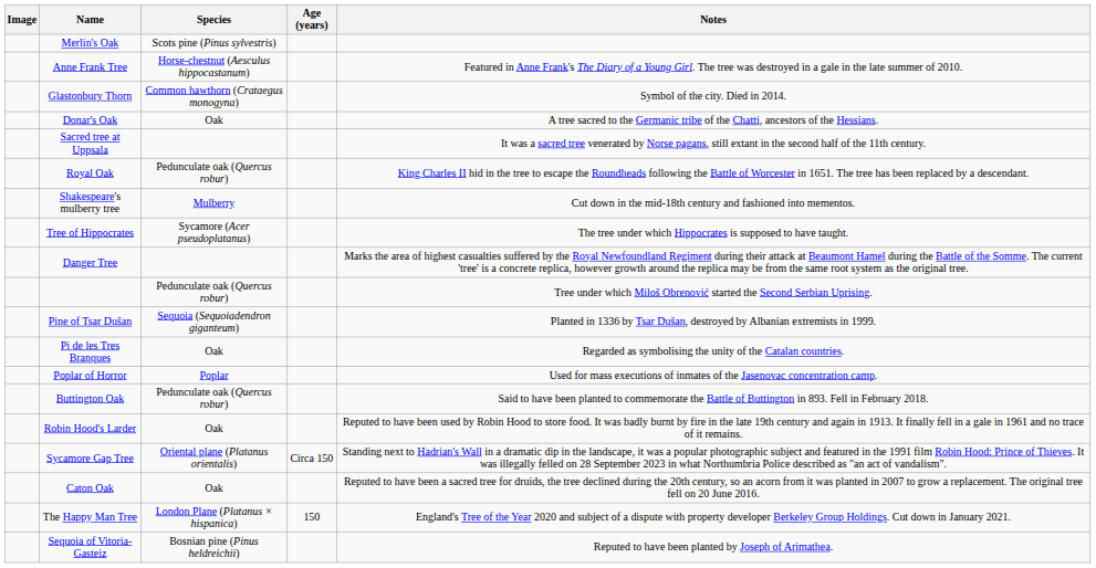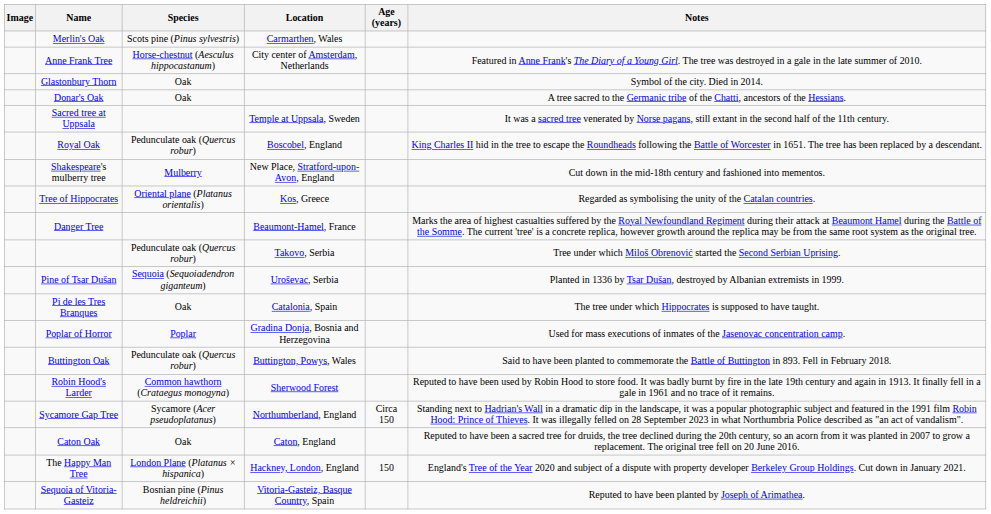 <table class="wikitable" style="text-align:center; width:100%;">
 <tr>
 <th>Image</th>
 <th>Name</th>
 <th>Species</th>
+<th>Location</th>
 <th>Age (years)</th>
 <th>Notes</th>
 </tr>
 <tr>
 <td></td>
 <td><a href='#'>Merlin's Oak</a></td>
 <td>Scots pine (<em>Pinus sylvestris</em>)</td>
+<td><a href='#'>Carmarthen</a>, Wales</td>
 <td></td>
 <td></td>
 </tr>
 <tr>
 <td></td>
 <td><a href='#'>Anne Frank Tree</a></td>
 <td><a href='#'>Horse-chestnut</a> (<em>Aesculus hippocastanum</em>)</td>
+<td>City center of <a href='#'>Amsterdam</a>, Netherlands<br><small></small></td>
 <td></td>
 <td>Featured in <a href='#'>Anne Frank</a>'s <em><a href='#'>The Diary of a Young Girl</a></em>. The tree was destroyed in a gale in the late summer of 2010.</td>
 </tr>
 <tr>
 <td></td>
 <td><a href='#'>Glastonbury Thorn</a></td>
-<td><a href='#'>Common hawthorn</a> (<em>Crataegus monogyna</em>)</td>
+<td>Oak</td>
+<td></td>
 <td></td>
 <td>Symbol of the city. Died in 2014.</td>
 </tr>
 <tr>
 <td></td>
 <td><a href='#'>Donar's Oak</a></td>
 <td>Oak</td>
 <td></td>
+<td></td>
 <td>A tree sacred to the <a href='#'>Germanic tribe</a> of the <a href='#'>Chatti</a>, ancestors of the <a href='#'>Hessians</a>.</td>
 </tr>
 <tr>
 <td></td>
 <td><a href='#'>Sacred tree at Uppsala</a></td>
 <td></td>
+<td><a href='#'>Temple at Uppsala</a>, Sweden</td>
 <td></td>
 <td>It was a <a href='#'>sacred tree</a> venerated by <a href='#'>Norse pagans</a>, still extant in the second half of the 11th century.</td>
 </tr>
 <tr>
 <td></td>
 <td><a href='#'>Royal Oak</a></td>
 <td>Pedunculate oak (<em>Quercus robur</em>)</td>
+<td><a href='#'>Boscobel</a>, England</td>
 <td></td>
 <td><a href='#'>King Charles II</a> hid in the tree to escape the <a href='#'>Roundheads</a> following the <a href='#'>Battle of Worcester</a> in 1651. The tree has been replaced by a descendant.</td>
 </tr>
 <tr>
 <td></td>
 <td><a href='#'>Shakespeare</a>'s mulberry tree</td>
 <td><a href='#'>Mulberry</a></td>
+<td>New Place, <a href='#'>Stratford-upon-Avon</a>, England</td>
 <td></td>
 <td>Cut down in the mid-18th century and fashioned into mementos.</td>
 </tr>
 <tr>
 <td></td>
 <td><a href='#'>Tree of Hippocrates</a></td>
-<td>Sycamore (<em>Acer pseudoplatanus</em>)</td>
+<td><a href='#'>Oriental plane</a> (<em>Platanus orientalis</em>)</td>
+<td><a href='#'>Kos</a>, Greece</td>
 <td></td>
-<td>The tree under which <a href='#'>Hippocrates</a> is supposed to have taught.</td>
+<td>Regarded as symbolising the unity of the <a href='#'>Catalan countries</a>.</td>
 </tr>
 <tr>
 <td></td>
 <td><a href='#'>Danger Tree</a></td>
 <td></td>
+<td><a href='#'>Beaumont-Hamel</a>, France</td>
 <td></td>
 <td>Marks the area of highest casualties suffered by the <a href='#'>Royal Newfoundland Regiment</a> during their attack at <a href='#'>Beaumont Hamel</a> during the <a href='#'>Battle of the Somme</a>. The current 'tree' is a concrete replica, however growth around the replica may be from the same root system as the original tree.</td>
 </tr>
 <tr>
 <td></td>
 <td></td>
 <td>Pedunculate oak (<em>Quercus robur</em>)</td>
+<td><a href='#'>Takovo</a>, Serbia</td>
 <td></td>
 <td>Tree under which <a href='#'>Miloš Obrenović</a> started the <a href='#'>Second Serbian Uprising</a>.</td>
 </tr>
 <tr>
 <td></td>
 <td><a href='#'>Pine of Tsar Dušan</a></td>
 <td><a href='#'>Sequoia</a> (<em>Sequoiadendron giganteum</em>)</td>
+<td><a href='#'>Uroševac</a>, Serbia</td>
 <td></td>
 <td>Planted in 1336 by <a href='#'>Tsar Dušan</a>, destroyed by Albanian extremists in 1999.</td>
 </tr>
 <tr>
 <td></td>
 <td><a href='#'>Pi de les Tres Branques</a></td>
 <td>Oak</td>
+<td><a href='#'>Catalonia</a>, Spain</td>
 <td></td>
-<td>Regarded as symbolising the unity of the <a href='#'>Catalan countries</a>.</td>
+<td>The tree under which <a href='#'>Hippocrates</a> is supposed to have taught.</td>
 </tr>
 <tr>
 <td></td>
 <td><a href='#'>Poplar of Horror</a></td>
 <td><a href='#'>Poplar</a></td>
+<td><a href='#'>Gradina Donja</a>, Bosnia and Herzegovina</td>
 <td></td>
 <td>Used for mass executions of inmates of the <a href='#'>Jasenovac concentration camp</a>.</td>
 </tr>
 <tr>
 <td></td>
 <td><a href='#'>Buttington Oak</a></td>
 <td>Pedunculate oak (<em>Quercus robur</em>)</td>
+<td><a href='#'>Buttington, Powys</a>, Wales</td>
 <td></td>
 <td>Said to have been planted to commemorate the <a href='#'>Battle of Buttington</a> in 893. Fell in February 2018.</td>
 </tr>
 <tr>
 <td></td>
 <td><a href='#'>Robin Hood's Larder</a></td>
-<td>Oak</td>
+<td><a href='#'>Common hawthorn</a> (<em>Crataegus monogyna</em>)</td>
+<td><a href='#'>Sherwood Forest</a></td>
 <td></td>
 <td>Reputed to have been used by Robin Hood to store food. It was badly burnt by fire in the late 19th century and again in 1913. It finally fell in a gale in 1961 and no trace of it remains.</td>
 </tr>
 <tr>
 <td></td>
 <td><a href='#'>Sycamore Gap Tree</a></td>
-<td><a href='#'>Oriental plane</a> (<em>Platanus orientalis</em>)</td>
+<td>Sycamore (<em>Acer pseudoplatanus</em>)</td>
+<td><a href='#'>Northumberland</a>, England</td>
 <td>Circa 150</td>
 <td>Standing next to <a href='#'>Hadrian's Wall</a> in a dramatic dip in the landscape, it was a popular photographic subject and featured in the 1991 film <a href='#'>Robin Hood: Prince of Thieves</a>. It was illegally felled on 28 September 2023 in what Northumbria Police described as "an act of vandalism".</td>
 </tr>
 <tr>
 <td></td>
 <td><a href='#'>Caton Oak</a></td>
 <td>Oak</td>
+<td><a href='#'>Caton</a>, England</td>
 <td></td>
 <td>Reputed to have been a sacred tree for druids, the tree declined during the 20th century, so an acorn from it was planted in 2007 to grow a replacement. The original tree fell on 20 June 2016.</td>
 </tr>
 <tr>
 <td></td>
 <td>The <a href='#'>Happy Man Tree</a></td>
 <td><a href='#'>London Plane</a> (<em>Platanus × hispanica</em>)</td>
+<td><a href='#'>Hackney, London</a>, England <br><small></small></td>
 <td>150</td>
 <td>England's <a href='#'>Tree of the Year</a> 2020 and subject of a dispute with property developer <a href='#'>Berkeley Group Holdings</a>. Cut down in January 2021.</td>
 </tr>
 <tr>
 <td></td>
 <td><a href='#'>Sequoia of Vitoria-Gasteiz</a></td>
 <td>Bosnian pine (<em>Pinus heldreichii</em>)</td>
+<td><a href='#'>Vitoria-Gasteiz, Basque Country</a>, Spain <br><small> </small></td>
 <td></td>
 <td>Reputed to have been planted by <a href='#'>Joseph of Arimathea</a>.</td>
 </tr>
 </table>
